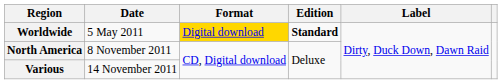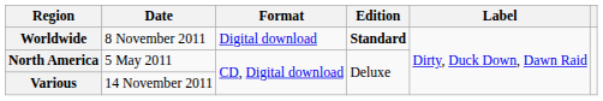 <table class="wikitable plainrowheaders">
 <tr>
 <th scope="col">Region</th>
 <th scope="col">Date</th>
 <th scope="col">Format</th>
 <th scope="col">Edition</th>
 <th scope="col">Label</th>
 <th scope="col"></th>
 </tr>
 <tr>
 <th scope="row">Worldwide</th>
-<td>5 May 2011</td>
-<td style="background: gold;"><a href='#'>Digital download</a></td>
+<td>8 November 2011</td>
+<td><a href='#'>Digital download</a></td>
 <td><strong>Standard</strong></td>
 <td rowspan="3"><a href='#'>Dirty</a>, <a href='#'>Duck Down</a>, <a href='#'>Dawn Raid</a></td>
 <td rowspan="3" align="center"></td>
 </tr>
 <tr>
 <th scope="row">North America</th>
-<td>8 November 2011</td>
+<td>5 May 2011</td>
 <td rowspan="2"><a href='#'>CD</a>, <a href='#'>Digital download</a></td>
 <td rowspan="2">Deluxe</td>
 </tr>
 <tr>
 <th scope="row">Various</th>
 <td>14 November 2011</td>
 </tr>
 </table>
